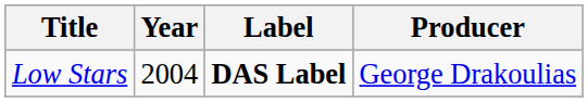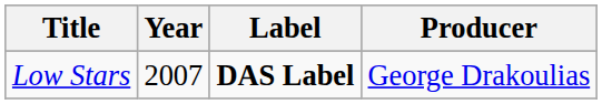 <table class="wikitable">
 <tr>
 <th>Title</th>
 <th>Year</th>
 <th>Label</th>
 <th>Producer</th>
 </tr>
 <tr>
 <td><em><a href='#'>Low Stars</a></em></td>
-<td>2004</td>
+<td>2007</td>
 <td><strong>DAS Label</strong></td>
 <td><a href='#'>George Drakoulias</a></td>
 </tr>
 </table>
